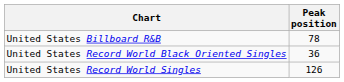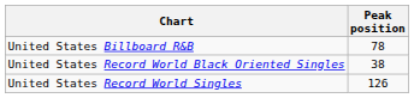 <table class="wikitable">
 <tr>
 <th>Chart</th>
 <th>Peak<br>position</th>
 </tr>
 <tr>
 <td>United States <em><a href='#'>Billboard R&B</a></em></td>
 <td align="center">78</td>
 </tr>
 <tr>
 <td>United States <em><a href='#'>Record World Black Oriented Singles</a></em></td>
-<td align="center">36</td>
+<td align="center">38</td>
 </tr>
 <tr>
 <td>United States <em><a href='#'>Record World Singles</a></em></td>
 <td align="center">126</td>
 </tr>
 </table>
